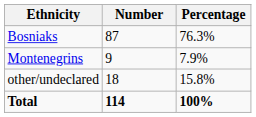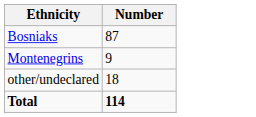 <table class="wikitable">
 <tr>
 <th width="100px">Ethnicity</th>
 <th width="80px">Number</th>
-<th width="80px">Percentage</th>
 </tr>
 <tr>
 <td><a href='#'>Bosniaks</a></td>
 <td>87</td>
-<td>76.3%</td>
 </tr>
 <tr>
 <td><a href='#'>Montenegrins</a></td>
 <td>9</td>
-<td>7.9%</td>
 </tr>
 <tr>
 <td>other/undeclared</td>
 <td>18</td>
-<td>15.8%</td>
 </tr>
 <tr>
 <td><strong>Total</strong></td>
 <td><strong>114</strong></td>
-<td><strong>100%</strong></td>
 </tr>
 </table>
